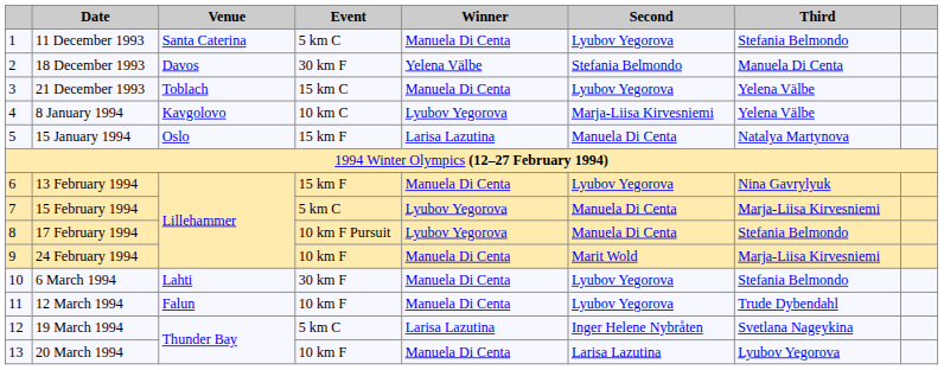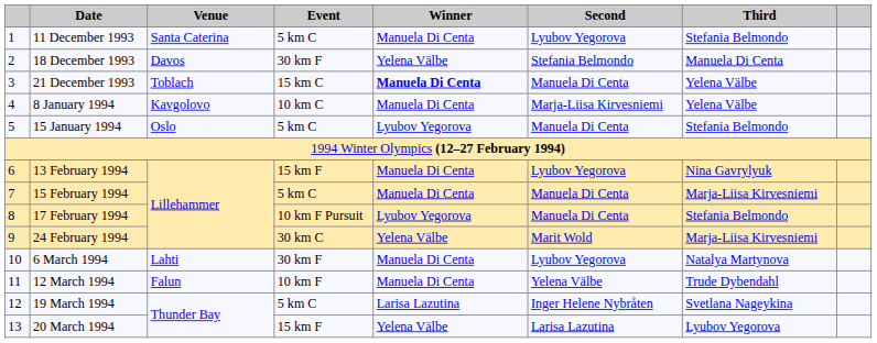 <table bgcolor="#f7f8ff" cellpadding="3" cellspacing="0" border="1" style="font-size: 90%; border: gray solid 1px; border-collapse: collapse;">
 <tr bgcolor="#CCCCCC">
 <td align="center" width="20"><strong></strong></td>
 <td align="center" width="120"><strong>Date</strong></td>
 <td align="center" width="130"><strong>Venue</strong></td>
 <td align="center" width="100"><strong>Event</strong></td>
 <td align="center" width="160"><strong>Winner</strong></td>
 <td align="center" width="160"><strong>Second</strong></td>
 <td align="center" width="160"><strong>Third</strong></td>
 <td align="center" width="30"><strong></strong></td>
 </tr>
 <tr align="left">
 <td>1</td>
 <td>11 December 1993</td>
 <td> <a href='#'>Santa Caterina</a></td>
 <td>5 km C</td>
 <td> <a href='#'>Manuela Di Centa</a></td>
 <td> <a href='#'>Lyubov Yegorova</a></td>
 <td> <a href='#'>Stefania Belmondo</a></td>
 <td></td>
 </tr>
 <tr align="left">
 <td>2</td>
 <td>18 December 1993</td>
 <td> <a href='#'>Davos</a></td>
 <td>30 km F</td>
 <td> <a href='#'>Yelena Välbe</a></td>
 <td> <a href='#'>Stefania Belmondo</a></td>
 <td> <a href='#'>Manuela Di Centa</a></td>
 <td></td>
 </tr>
 <tr align="left">
 <td>3</td>
 <td>21 December 1993</td>
 <td> <a href='#'>Toblach</a></td>
 <td>15 km C</td>
+<td><strong> <a href='#'>Manuela Di Centa</a></strong></td>
 <td> <a href='#'>Manuela Di Centa</a></td>
-<td> <a href='#'>Lyubov Yegorova</a></td>
 <td> <a href='#'>Yelena Välbe</a></td>
 <td></td>
 </tr>
 <tr align="left">
 <td>4</td>
 <td>8 January 1994</td>
 <td> <a href='#'>Kavgolovo</a></td>
 <td>10 km C</td>
-<td> <a href='#'>Lyubov Yegorova</a></td>
+<td> <a href='#'>Manuela Di Centa</a></td>
 <td> <a href='#'>Marja-Liisa Kirvesniemi</a></td>
 <td> <a href='#'>Yelena Välbe</a></td>
 <td></td>
 </tr>
 <tr align="left">
 <td>5</td>
 <td>15 January 1994</td>
 <td> <a href='#'>Oslo</a></td>
-<td>15 km F</td>
-<td> <a href='#'>Larisa Lazutina</a></td>
+<td>5 km C</td>
+<td> <a href='#'>Lyubov Yegorova</a></td>
 <td> <a href='#'>Manuela Di Centa</a></td>
-<td> <a href='#'>Natalya Martynova</a></td>
+<td> <a href='#'>Stefania Belmondo</a></td>
 <td></td>
 </tr>
 <tr style="background:#FFEBAD">
 <td colspan="9" align="center"><a href='#'>1994 Winter Olympics</a> <strong>(12–27 February 1994)</strong></td>
 </tr>
 <tr style="background:#FFEBAD">
 <td>6</td>
 <td>13 February 1994</td>
 <td rowspan="4"> <a href='#'>Lillehammer</a></td>
 <td>15 km F</td>
 <td> <a href='#'>Manuela Di Centa</a></td>
 <td> <a href='#'>Lyubov Yegorova</a></td>
 <td> <a href='#'>Nina Gavrylyuk</a></td>
 <td></td>
 </tr>
 <tr style="background:#FFEBAD">
 <td>7</td>
 <td>15 February 1994</td>
 <td>5 km C</td>
-<td> <a href='#'>Lyubov Yegorova</a></td>
+<td> <a href='#'>Manuela Di Centa</a></td>
 <td> <a href='#'>Manuela Di Centa</a></td>
 <td> <a href='#'>Marja-Liisa Kirvesniemi</a></td>
 <td></td>
 </tr>
 <tr style="background:#FFEBAD">
 <td>8</td>
 <td>17 February 1994</td>
 <td>10 km F Pursuit</td>
 <td> <a href='#'>Lyubov Yegorova</a></td>
 <td> <a href='#'>Manuela Di Centa</a></td>
 <td> <a href='#'>Stefania Belmondo</a></td>
 <td></td>
 </tr>
 <tr style="background:#FFEBAD">
 <td>9</td>
 <td>24 February 1994</td>
-<td>10 km F</td>
-<td> <a href='#'>Manuela Di Centa</a></td>
+<td>30 km C</td>
+<td> <a href='#'>Yelena Välbe</a></td>
 <td> <a href='#'>Marit Wold</a></td>
 <td> <a href='#'>Marja-Liisa Kirvesniemi</a></td>
 <td></td>
 </tr>
 <tr>
 <td>10</td>
 <td>6 March 1994</td>
 <td> <a href='#'>Lahti</a></td>
 <td>30 km F</td>
 <td> <a href='#'>Manuela Di Centa</a></td>
 <td> <a href='#'>Lyubov Yegorova</a></td>
-<td> <a href='#'>Stefania Belmondo</a></td>
+<td> <a href='#'>Natalya Martynova</a></td>
 <td></td>
 </tr>
 <tr>
 <td>11</td>
 <td>12 March 1994</td>
 <td> <a href='#'>Falun</a></td>
 <td>10 km F</td>
 <td> <a href='#'>Manuela Di Centa</a></td>
-<td> <a href='#'>Lyubov Yegorova</a></td>
+<td> <a href='#'>Yelena Välbe</a></td>
 <td> <a href='#'>Trude Dybendahl</a></td>
 <td></td>
 </tr>
 <tr>
 <td>12</td>
 <td>19 March 1994</td>
 <td rowspan="2"> <a href='#'>Thunder Bay</a></td>
 <td>5 km C</td>
 <td> <a href='#'>Larisa Lazutina</a></td>
 <td> <a href='#'>Inger Helene Nybråten</a></td>
 <td> <a href='#'>Svetlana Nageykina</a></td>
 <td></td>
 </tr>
 <tr>
 <td>13</td>
 <td>20 March 1994</td>
-<td>10 km F</td>
-<td> <a href='#'>Manuela Di Centa</a></td>
+<td>15 km F</td>
+<td> <a href='#'>Yelena Välbe</a></td>
 <td> <a href='#'>Larisa Lazutina</a></td>
 <td> <a href='#'>Lyubov Yegorova</a></td>
 <td></td>
 </tr>
 </table>
